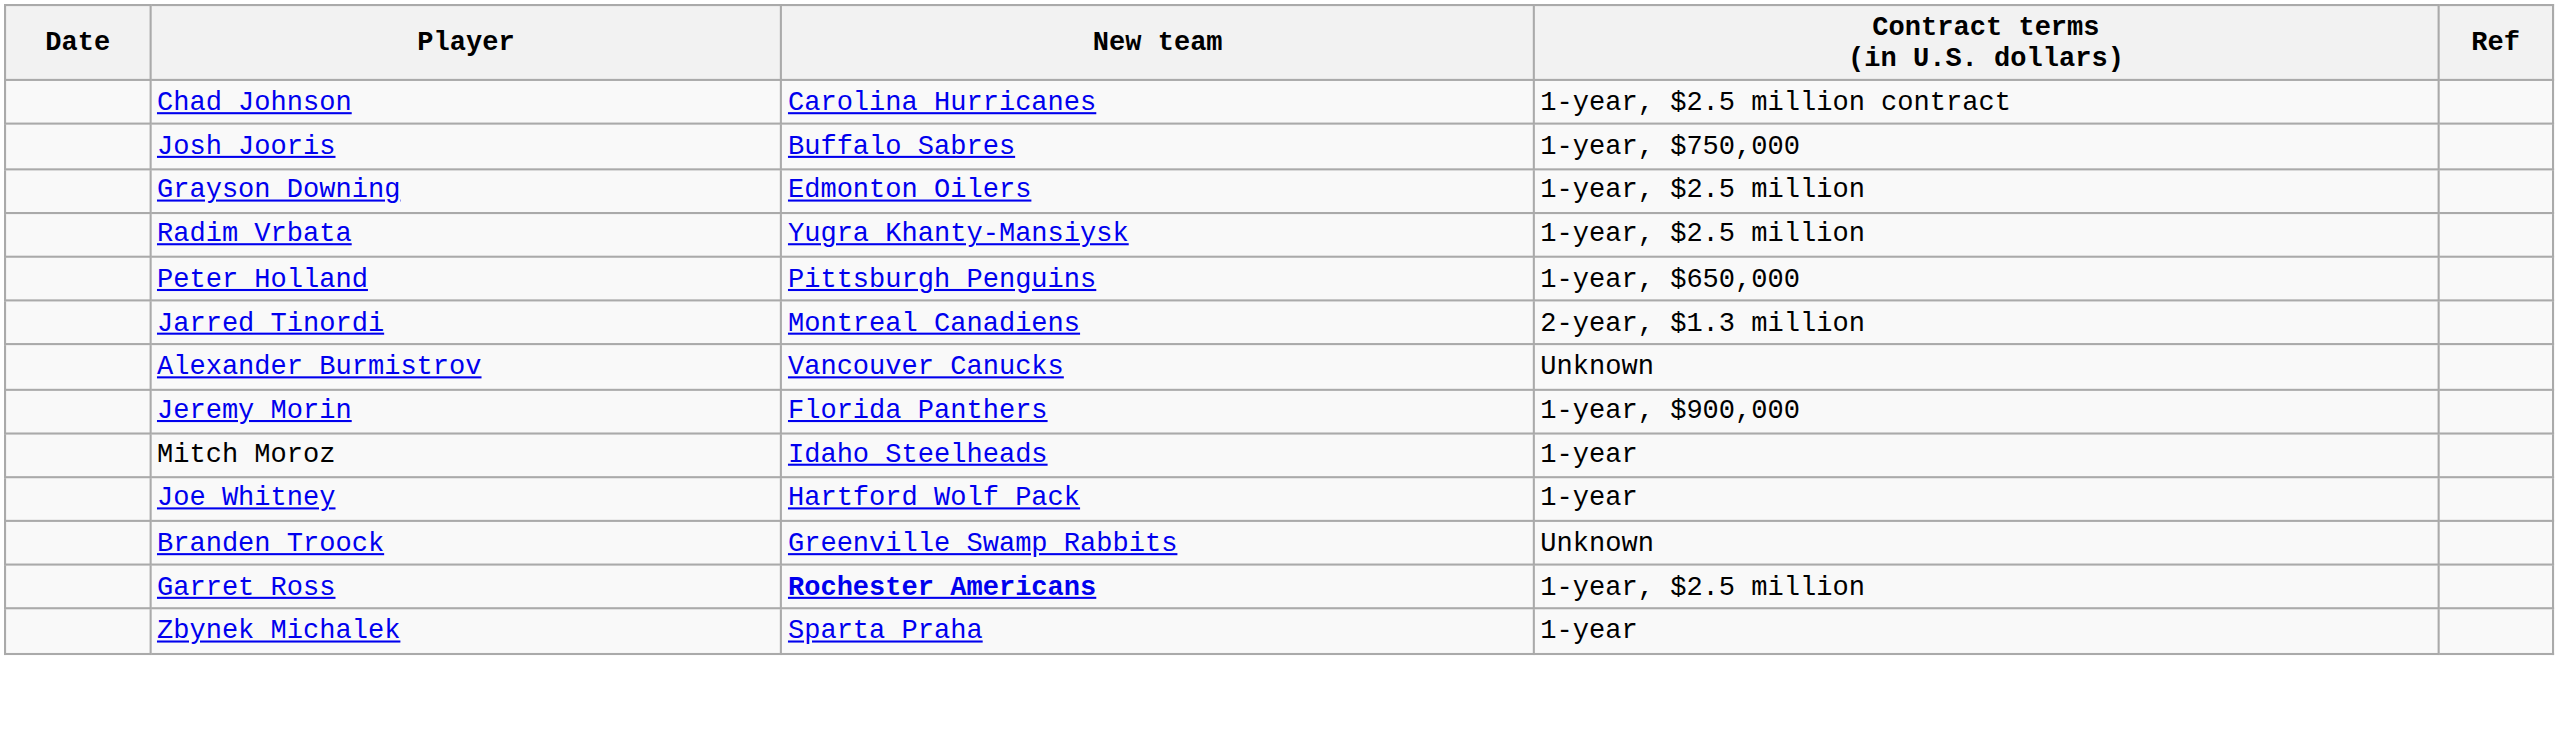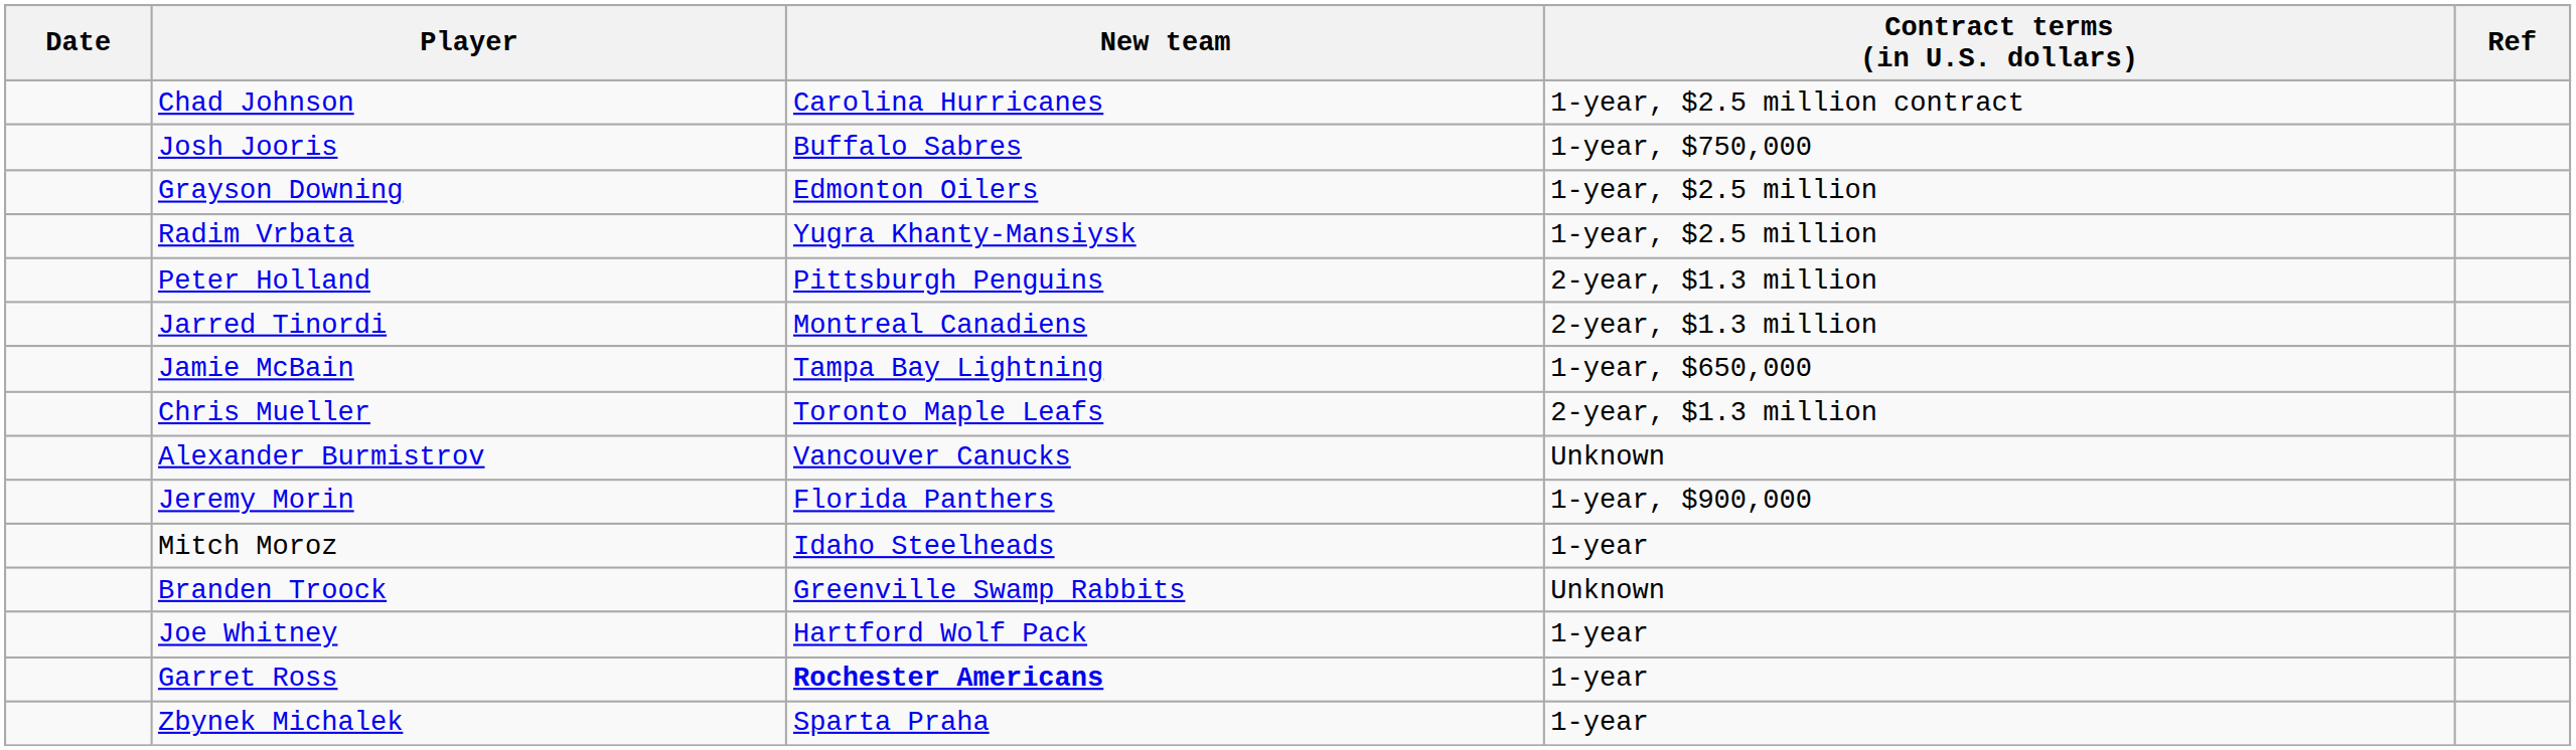 <table class="wikitable" width=97%>
 <tr style="background:#ddd; text-align:center;">
 <th>Date</th>
 <th>Player</th>
 <th>New team</th>
 <th>Contract terms<br>(in U.S. dollars)</th>
 <th>Ref</th>
 </tr>
 <tr>
 <td></td>
 <td><a href='#'>Chad Johnson</a></td>
 <td><a href='#'>Carolina Hurricanes</a></td>
 <td>1-year, $2.5 million contract</td>
 <td></td>
 </tr>
 <tr>
 <td></td>
 <td><a href='#'>Josh Jooris</a></td>
 <td><a href='#'>Buffalo Sabres</a></td>
 <td>1-year, $750,000</td>
 <td></td>
 </tr>
 <tr>
 <td></td>
 <td><a href='#'>Grayson Downing</a></td>
 <td><a href='#'>Edmonton Oilers</a></td>
 <td>1-year, $2.5 million</td>
 <td></td>
 </tr>
 <tr>
 <td></td>
 <td><a href='#'>Radim Vrbata</a></td>
 <td><a href='#'>Yugra Khanty-Mansiysk</a></td>
 <td>1-year, $2.5 million</td>
 <td></td>
 </tr>
 <tr>
 <td></td>
 <td><a href='#'>Peter Holland</a></td>
 <td><a href='#'>Pittsburgh Penguins</a></td>
-<td>1-year, $650,000</td>
+<td>2-year, $1.3 million</td>
 <td></td>
 </tr>
 <tr>
 <td></td>
 <td><a href='#'>Jarred Tinordi</a></td>
 <td><a href='#'>Montreal Canadiens</a></td>
+<td>2-year, $1.3 million</td>
+<td></td>
+</tr>
+<tr>
+<td></td>
+<td><a href='#'>Jamie McBain</a></td>
+<td><a href='#'>Tampa Bay Lightning</a></td>
+<td>1-year, $650,000</td>
+<td></td>
+</tr>
+<tr>
+<td></td>
+<td><a href='#'>Chris Mueller</a></td>
+<td><a href='#'>Toronto Maple Leafs</a></td>
 <td>2-year, $1.3 million</td>
 <td></td>
 </tr>
 <tr>
 <td></td>
 <td><a href='#'>Alexander Burmistrov</a></td>
 <td><a href='#'>Vancouver Canucks</a></td>
 <td>Unknown</td>
 <td></td>
 </tr>
 <tr>
 <td></td>
 <td><a href='#'>Jeremy Morin</a></td>
 <td><a href='#'>Florida Panthers</a></td>
 <td>1-year, $900,000</td>
 <td></td>
 </tr>
 <tr>
 <td></td>
 <td>Mitch Moroz</td>
 <td><a href='#'>Idaho Steelheads</a></td>
 <td>1-year</td>
 <td></td>
 </tr>
 <tr>
 <td></td>
+<td><a href='#'>Branden Troock</a></td>
+<td><a href='#'>Greenville Swamp Rabbits</a></td>
+<td>Unknown</td>
+<td></td>
+</tr>
+<tr>
+<td></td>
 <td><a href='#'>Joe Whitney</a></td>
 <td><a href='#'>Hartford Wolf Pack</a></td>
 <td>1-year</td>
 <td></td>
 </tr>
 <tr>
 <td></td>
-<td><a href='#'>Branden Troock</a></td>
-<td><a href='#'>Greenville Swamp Rabbits</a></td>
-<td>Unknown</td>
-<td></td>
-</tr>
-<tr>
-<td></td>
 <td><a href='#'>Garret Ross</a></td>
 <td><strong><a href='#'>Rochester Americans</a></strong></td>
-<td>1-year, $2.5 million</td>
+<td>1-year</td>
 <td></td>
 </tr>
 <tr>
 <td></td>
 <td><a href='#'>Zbynek Michalek</a></td>
 <td><a href='#'>Sparta Praha</a></td>
 <td>1-year</td>
 <td></td>
 </tr>
 </table>
